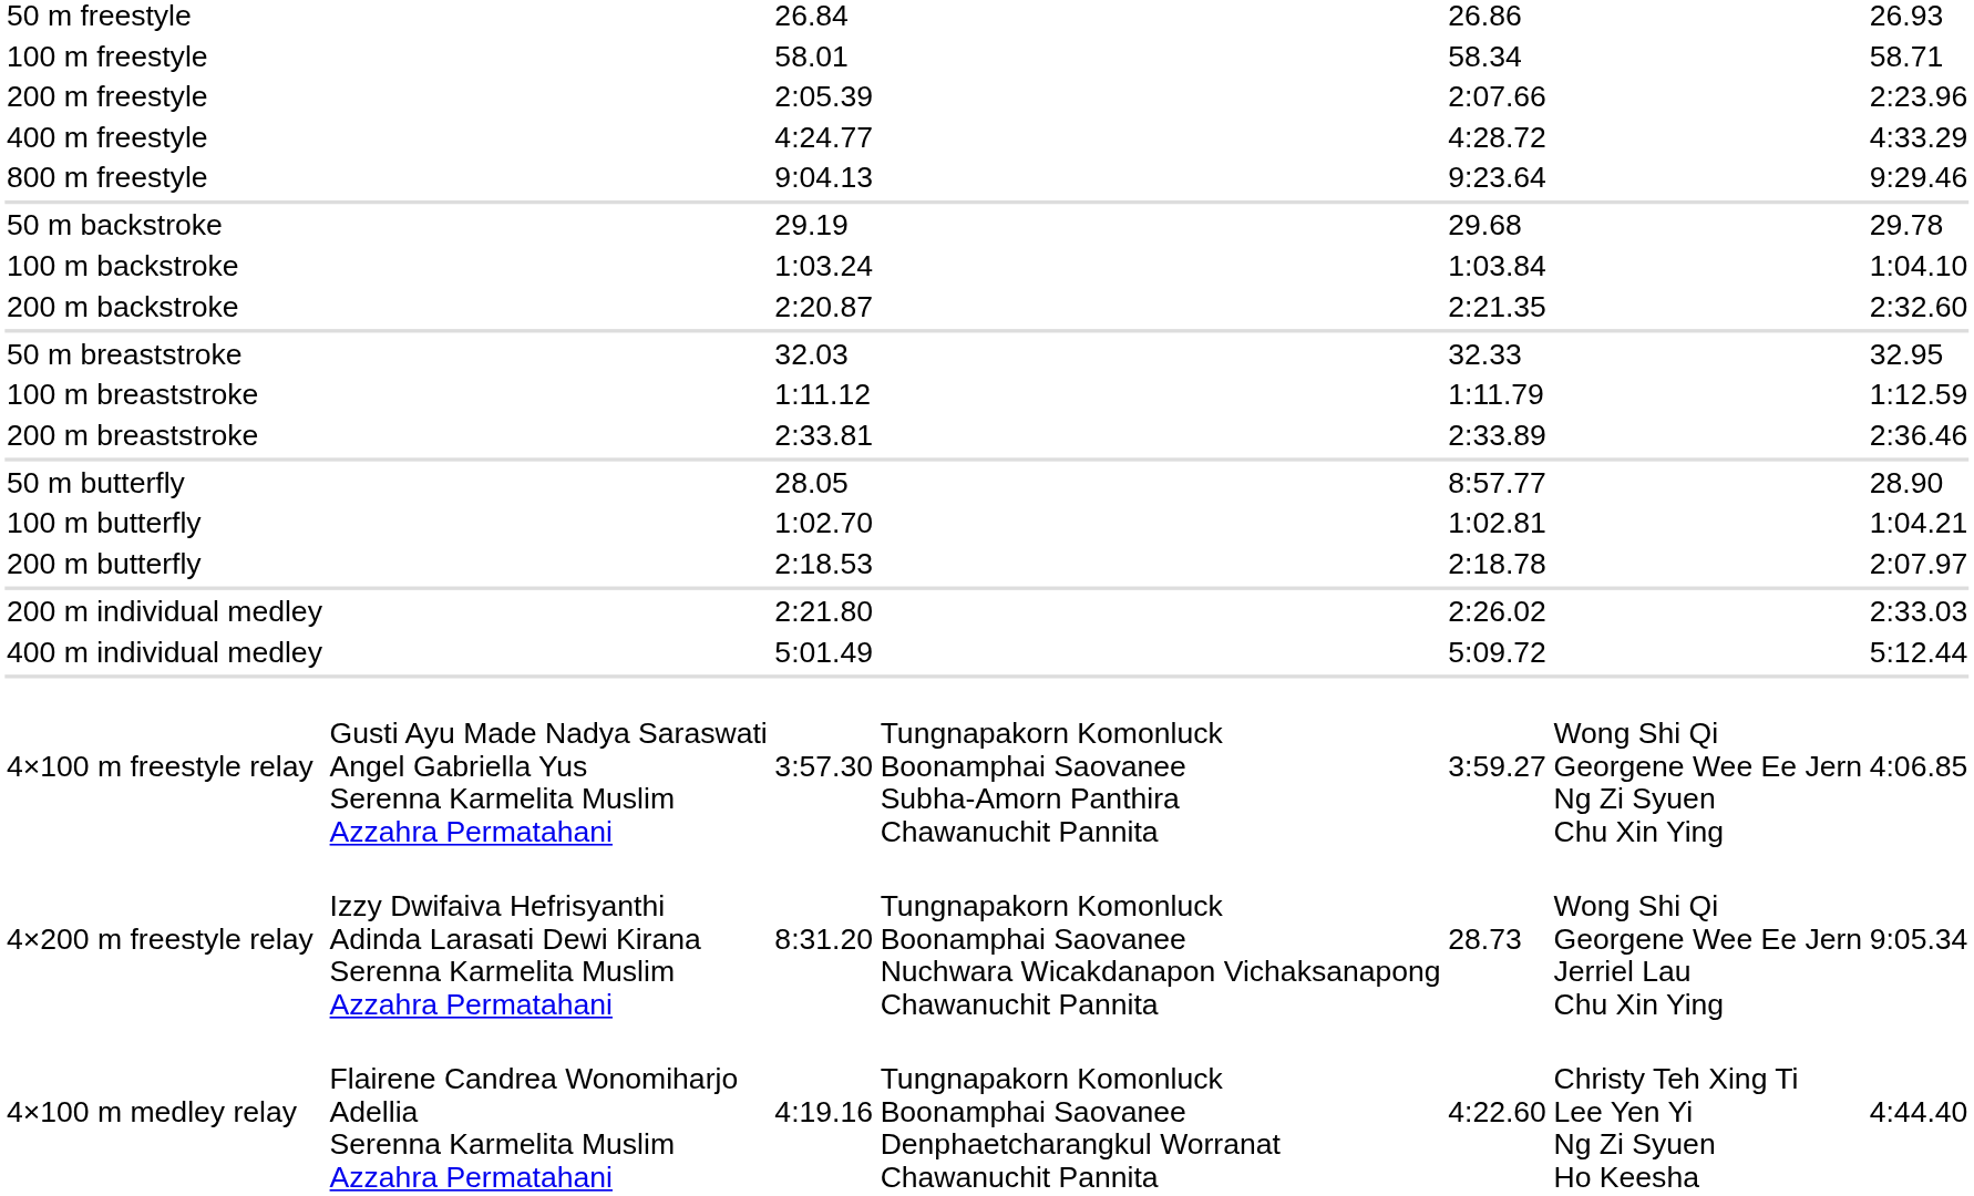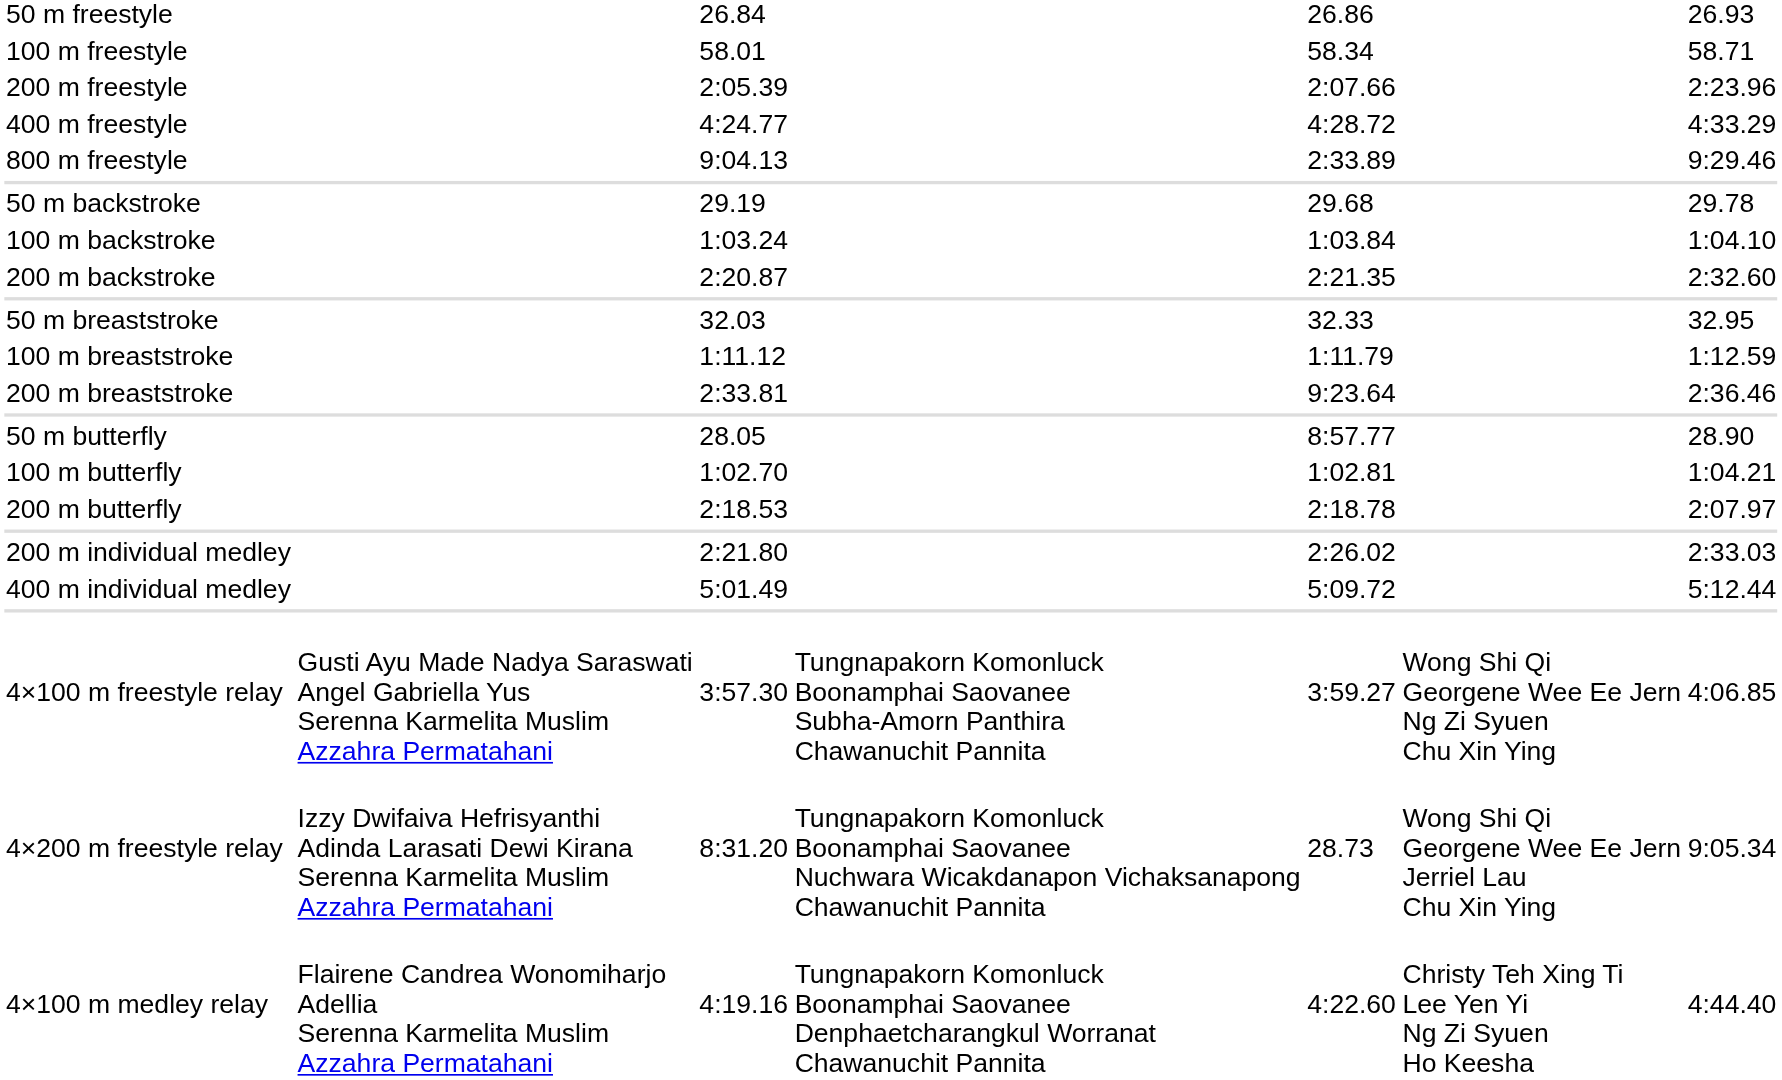 <table>
 <tr>
 <td>50 m freestyle</td>
 <td></td>
 <td>26.84</td>
 <td></td>
 <td>26.86</td>
 <td></td>
 <td>26.93</td>
 </tr>
 <tr>
 <td>100 m freestyle</td>
 <td></td>
 <td>58.01</td>
 <td></td>
 <td>58.34</td>
 <td></td>
 <td>58.71</td>
 </tr>
 <tr>
 <td>200 m freestyle</td>
 <td></td>
 <td>2:05.39</td>
 <td></td>
 <td>2:07.66</td>
 <td></td>
 <td>2:23.96</td>
 </tr>
 <tr>
 <td>400 m freestyle</td>
 <td></td>
 <td>4:24.77</td>
 <td></td>
 <td>4:28.72</td>
 <td></td>
 <td>4:33.29</td>
 </tr>
 <tr>
 <td>800 m freestyle</td>
 <td></td>
 <td>9:04.13</td>
 <td></td>
-<td>9:23.64</td>
+<td>2:33.89</td>
 <td></td>
 <td>9:29.46</td>
 </tr>
 <tr style="background:#ddd;">
 <td colspan=8></td>
 </tr>
 <tr>
 <td>50 m backstroke</td>
 <td></td>
 <td>29.19</td>
 <td></td>
 <td>29.68</td>
 <td></td>
 <td>29.78</td>
 </tr>
 <tr>
 <td>100 m backstroke</td>
 <td></td>
 <td>1:03.24</td>
 <td></td>
 <td>1:03.84</td>
 <td></td>
 <td>1:04.10</td>
 </tr>
 <tr>
 <td>200 m backstroke</td>
 <td></td>
 <td>2:20.87</td>
 <td></td>
 <td>2:21.35</td>
 <td></td>
 <td>2:32.60</td>
 </tr>
 <tr style="background:#ddd;">
 <td colspan=7></td>
 </tr>
 <tr>
 <td>50 m breaststroke</td>
 <td></td>
 <td>32.03</td>
 <td></td>
 <td>32.33</td>
 <td></td>
 <td>32.95</td>
 </tr>
 <tr>
 <td>100 m breaststroke</td>
 <td></td>
 <td>1:11.12</td>
 <td></td>
 <td>1:11.79</td>
 <td></td>
 <td>1:12.59</td>
 </tr>
 <tr>
 <td>200 m breaststroke</td>
 <td></td>
 <td>2:33.81</td>
 <td></td>
-<td>2:33.89</td>
+<td>9:23.64</td>
 <td></td>
 <td>2:36.46</td>
 </tr>
 <tr style="background:#ddd;">
 <td colspan=7></td>
 </tr>
 <tr>
 <td>50 m butterfly</td>
 <td></td>
 <td>28.05</td>
 <td></td>
 <td>8:57.77</td>
 <td></td>
 <td>28.90</td>
 </tr>
 <tr>
 <td>100 m butterfly</td>
 <td></td>
 <td>1:02.70</td>
 <td></td>
 <td>1:02.81</td>
 <td></td>
 <td>1:04.21</td>
 </tr>
 <tr>
 <td>200 m butterfly</td>
 <td></td>
 <td>2:18.53</td>
 <td></td>
 <td>2:18.78</td>
 <td></td>
 <td>2:07.97</td>
 </tr>
 <tr style="background:#ddd;">
 <td colspan=7></td>
 </tr>
 <tr>
 <td>200 m individual medley</td>
 <td></td>
 <td>2:21.80</td>
 <td></td>
 <td>2:26.02</td>
 <td></td>
 <td>2:33.03</td>
 </tr>
 <tr>
 <td>400 m individual medley</td>
 <td></td>
 <td>5:01.49</td>
 <td></td>
 <td>5:09.72</td>
 <td></td>
 <td>5:12.44</td>
 </tr>
 <tr style="background:#ddd;">
 <td colspan=7></td>
 </tr>
 <tr>
 <td>4×100 m freestyle relay</td>
 <td><br>Gusti Ayu Made Nadya Saraswati<br>Angel Gabriella Yus<br>Serenna Karmelita Muslim<br><a href='#'>Azzahra Permatahani</a></td>
 <td>3:57.30</td>
 <td><br>Tungnapakorn Komonluck<br>Boonamphai Saovanee<br>Subha-Amorn Panthira<br>Chawanuchit Pannita</td>
 <td>3:59.27</td>
 <td><br>Wong Shi Qi<br>Georgene Wee Ee Jern<br>Ng Zi Syuen<br>Chu Xin Ying</td>
 <td>4:06.85</td>
 </tr>
 <tr>
 <td>4×200 m freestyle relay</td>
 <td><br>Izzy Dwifaiva Hefrisyanthi<br>Adinda Larasati Dewi Kirana<br>Serenna Karmelita Muslim<br><a href='#'>Azzahra Permatahani</a></td>
 <td>8:31.20</td>
 <td><br>Tungnapakorn Komonluck<br>Boonamphai Saovanee<br>Nuchwara Wicakdanapon Vichaksanapong<br>Chawanuchit Pannita</td>
 <td>28.73</td>
 <td><br>Wong Shi Qi<br>Georgene Wee Ee Jern<br>Jerriel Lau<br>Chu Xin Ying</td>
 <td>9:05.34</td>
 </tr>
 <tr>
 <td>4×100 m medley relay</td>
 <td><br>Flairene Candrea Wonomiharjo<br>Adellia<br>Serenna Karmelita Muslim<br><a href='#'>Azzahra Permatahani</a></td>
 <td>4:19.16</td>
 <td><br>Tungnapakorn Komonluck<br>Boonamphai Saovanee<br>Denphaetcharangkul Worranat<br>Chawanuchit Pannita</td>
 <td>4:22.60</td>
 <td><br>Christy Teh Xing Ti<br>Lee Yen Yi<br>Ng Zi Syuen<br>Ho Keesha</td>
 <td>4:44.40</td>
 </tr>
 </table>
